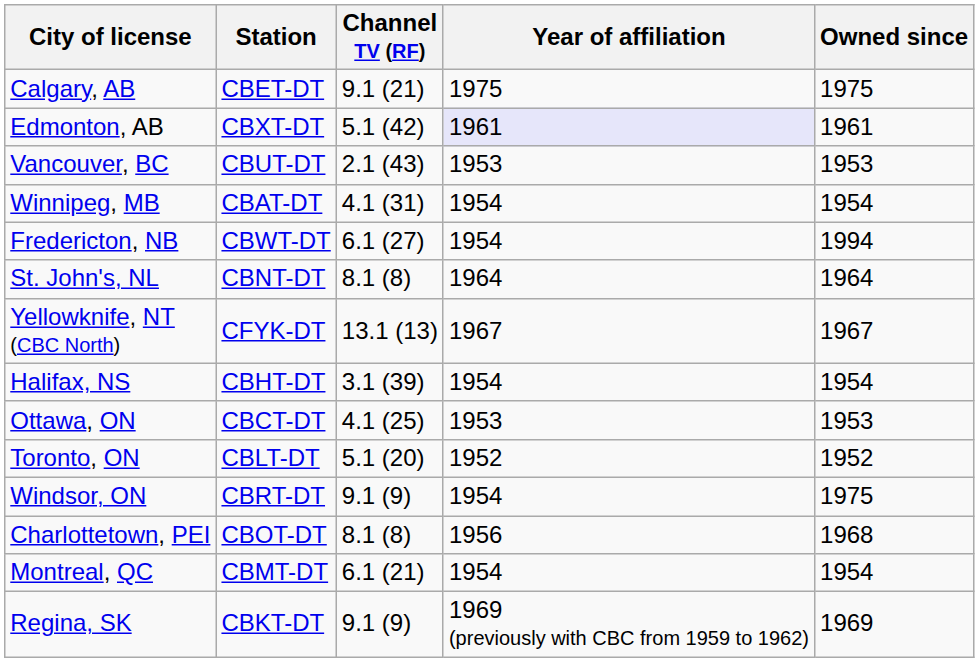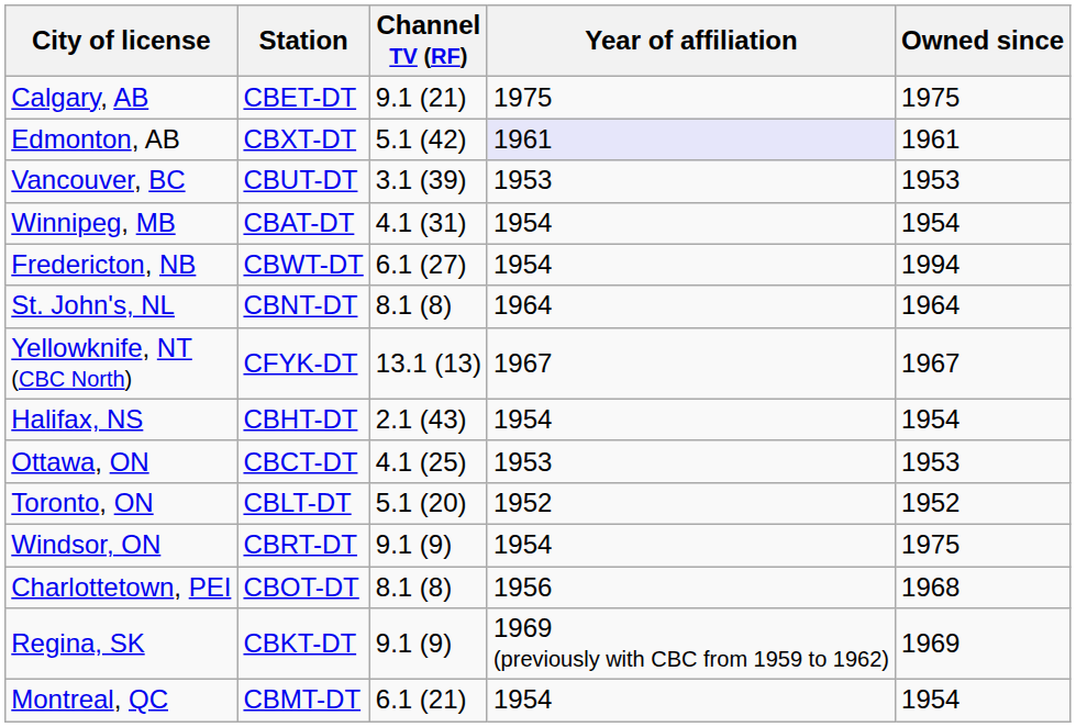 <table class="wikitable sortable">
 <tr>
 <th>City of license</th>
 <th>Station</th>
 <th>Channel<br><strong><small><a href='#'>TV</a> (<a href='#'>RF</a>)</small></strong></th>
 <th>Year of affiliation</th>
 <th>Owned since</th>
 </tr>
 <tr>
 <td><a href='#'>Calgary</a>, <a href='#'>AB</a></td>
 <td><a href='#'>CBET-DT</a></td>
 <td>9.1 (21)</td>
 <td>1975</td>
 <td>1975</td>
 </tr>
 <tr>
 <td><a href='#'>Edmonton</a>, AB</td>
 <td><a href='#'>CBXT-DT</a></td>
 <td>5.1 (42)</td>
 <td style="background: lavender;">1961</td>
 <td>1961</td>
 </tr>
 <tr>
 <td><a href='#'>Vancouver</a>, <a href='#'>BC</a></td>
 <td><a href='#'>CBUT-DT</a></td>
-<td>2.1 (43)</td>
+<td>3.1 (39)</td>
 <td>1953</td>
 <td>1953</td>
 </tr>
 <tr>
 <td><a href='#'>Winnipeg</a>, <a href='#'>MB</a></td>
 <td><a href='#'>CBAT-DT</a></td>
 <td>4.1 (31)</td>
 <td>1954</td>
 <td>1954</td>
 </tr>
 <tr>
 <td><a href='#'>Fredericton</a>, <a href='#'>NB</a></td>
 <td><a href='#'>CBWT-DT</a></td>
 <td>6.1 (27)</td>
 <td>1954</td>
 <td>1994</td>
 </tr>
 <tr>
 <td><a href='#'>St. John's, NL</a></td>
 <td><a href='#'>CBNT-DT</a></td>
 <td>8.1 (8)</td>
 <td>1964</td>
 <td>1964</td>
 </tr>
 <tr>
 <td><a href='#'>Yellowknife</a>, <a href='#'>NT</a><br><small>(<a href='#'>CBC North</a>)</small></td>
 <td><a href='#'>CFYK-DT</a></td>
 <td>13.1 (13)</td>
 <td>1967</td>
 <td>1967</td>
 </tr>
 <tr>
 <td><a href='#'>Halifax, NS</a></td>
 <td><a href='#'>CBHT-DT</a></td>
-<td>3.1 (39)</td>
+<td>2.1 (43)</td>
 <td>1954</td>
 <td>1954</td>
 </tr>
 <tr>
 <td><a href='#'>Ottawa</a>, <a href='#'>ON</a></td>
 <td><a href='#'>CBCT-DT</a></td>
 <td>4.1 (25)</td>
 <td>1953</td>
 <td>1953</td>
 </tr>
 <tr>
 <td><a href='#'>Toronto</a>, <a href='#'>ON</a></td>
 <td><a href='#'>CBLT-DT</a></td>
 <td>5.1 (20)</td>
 <td>1952</td>
 <td>1952</td>
 </tr>
 <tr>
 <td><a href='#'>Windsor, ON</a></td>
 <td><a href='#'>CBRT-DT</a></td>
 <td>9.1 (9)</td>
 <td>1954</td>
 <td>1975</td>
 </tr>
 <tr>
 <td><a href='#'>Charlottetown</a>, <a href='#'>PEI</a></td>
 <td><a href='#'>CBOT-DT</a></td>
 <td>8.1 (8)</td>
 <td>1956</td>
 <td>1968</td>
 </tr>
 <tr>
+<td><a href='#'>Regina, SK</a></td>
+<td><a href='#'>CBKT-DT</a></td>
+<td>9.1 (9)</td>
+<td>1969<br><small>(previously with CBC from 1959 to 1962)</small></td>
+<td>1969</td>
+</tr>
+<tr>
 <td><a href='#'>Montreal</a>, <a href='#'>QC</a></td>
 <td><a href='#'>CBMT-DT</a></td>
 <td>6.1 (21)</td>
 <td>1954</td>
 <td>1954</td>
 </tr>
-<tr>
-<td><a href='#'>Regina, SK</a></td>
-<td><a href='#'>CBKT-DT</a></td>
-<td>9.1 (9)</td>
-<td>1969<br><small>(previously with CBC from 1959 to 1962)</small></td>
-<td>1969</td>
-</tr>
 </table>
